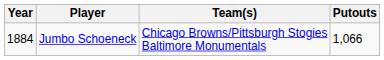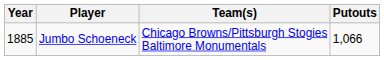 <table class="wikitable sortable">
 <tr>
 <th>Year</th>
 <th>Player</th>
 <th>Team(s)</th>
 <th>Putouts</th>
 </tr>
 <tr>
-<td>1884</td>
+<td>1885</td>
 <td><a href='#'>Jumbo Schoeneck</a></td>
 <td><a href='#'>Chicago Browns/Pittsburgh Stogies</a><br><a href='#'>Baltimore Monumentals</a></td>
 <td>1,066</td>
 </tr>
 </table>
